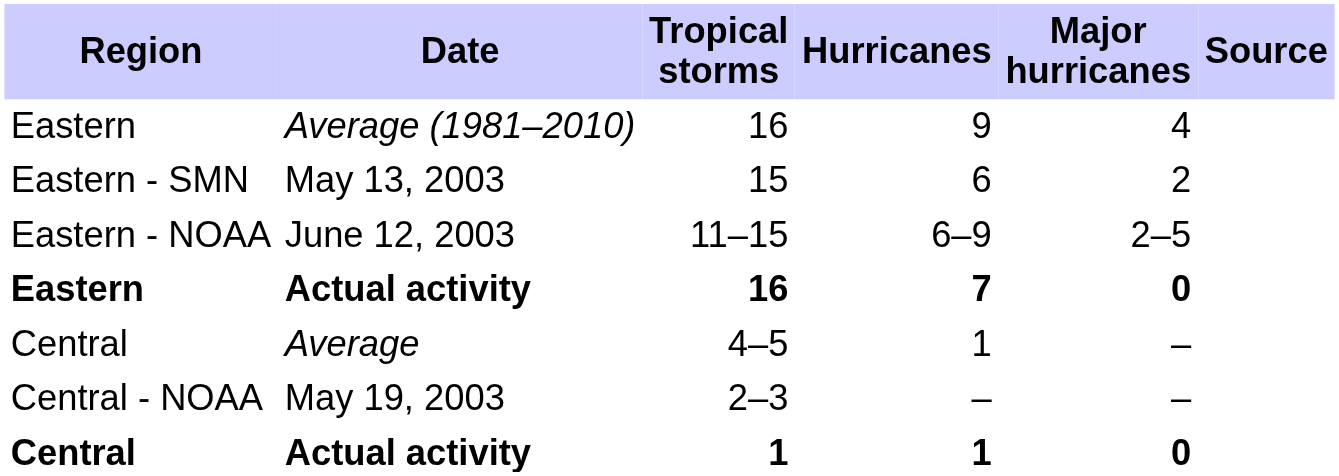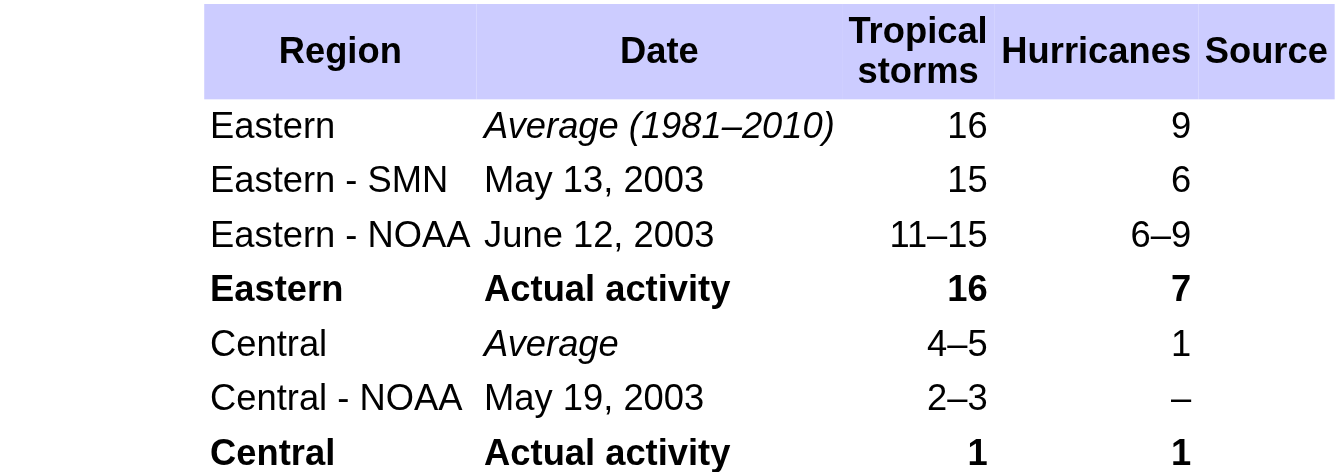 <table class="toccolours" cellspacing="0" cellpadding="3" style="float:right; margin-left:1em; text-align:right;">
 <tr style="background:#ccf; text-align:center;">
 <th>Region</th>
 <th>Date</th>
 <th><span>Tropical<br>storms</span></th>
 <th><span>Hurricanes</span></th>
-<th><span>Major<br>hurricanes</span></th>
 <th><span>Source</span></th>
 </tr>
 <tr>
 <td align="left">Eastern</td>
 <td style="text-align:left;"><em>Average (1981–2010)</em></td>
 <td>16</td>
 <td>9</td>
-<td>4</td>
 <td><br></td>
 </tr>
 <tr>
 <td align="left">Eastern - SMN</td>
 <td style="text-align:left;">May 13, 2003</td>
 <td>15</td>
 <td>6</td>
-<td>2</td>
 <td></td>
 </tr>
 <tr>
 <td align="left">Eastern - NOAA</td>
 <td style="text-align:left;">June 12, 2003</td>
 <td>11–15</td>
 <td>6–9</td>
-<td>2–5</td>
 <td></td>
 </tr>
 <tr>
 <th align="left">Eastern</th>
 <th style="text-align:left;">Actual activity</th>
 <th>16</th>
 <th>7</th>
-<th>0</th>
 <th></th>
 </tr>
 <tr>
 <td align="left">Central</td>
 <td style="text-align:left;"><em>Average</em></td>
 <td>4–5</td>
 <td>1</td>
-<td>–</td>
 <td></td>
 </tr>
 <tr>
 <td align="left">Central - NOAA</td>
 <td style="text-align:left;">May 19, 2003</td>
 <td>2–3</td>
-<td>–</td>
 <td>–</td>
 <td></td>
 </tr>
 <tr>
 <th align="left">Central</th>
 <th style="text-align:left;">Actual activity</th>
 <th>1</th>
 <th>1</th>
-<th>0</th>
 <th></th>
 </tr>
 </table>
